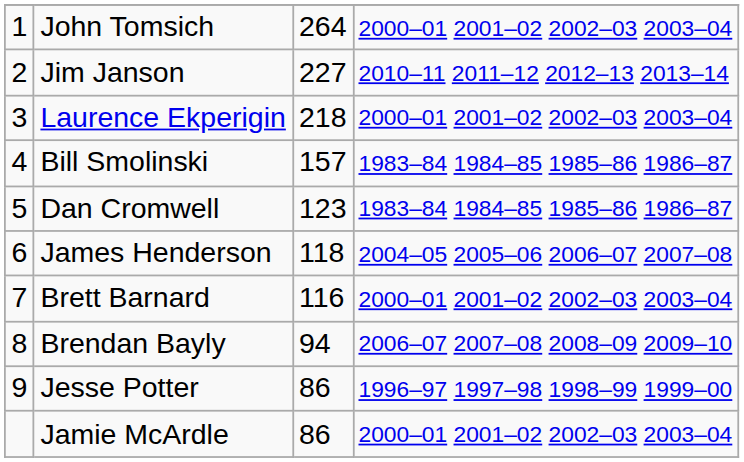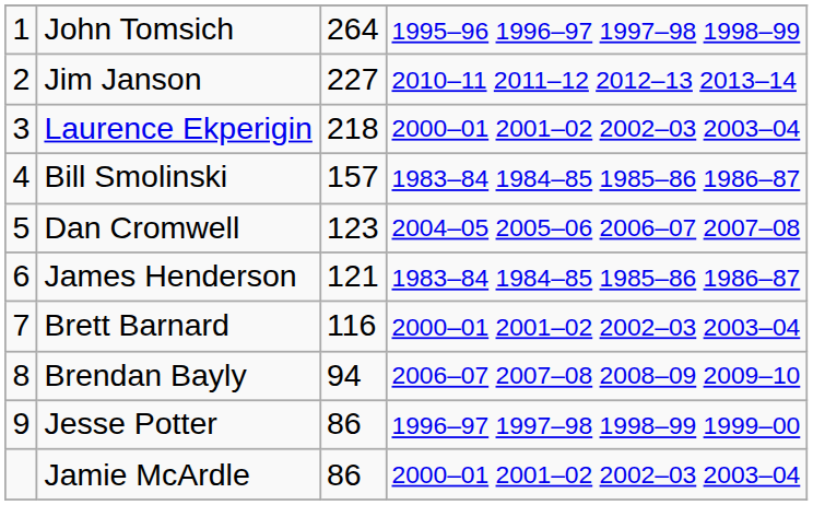 <table class="wikitable">
 <tr>
 </tr>
 <tr>
 <td>1</td>
 <td>John Tomsich</td>
 <td>264</td>
-<td style="font-size:80%;"><a href='#'>2000–01</a> <a href='#'>2001–02</a> <a href='#'>2002–03</a> <a href='#'>2003–04</a></td>
+<td style="font-size:80%;"><a href='#'>1995–96</a> <a href='#'>1996–97</a> <a href='#'>1997–98</a> <a href='#'>1998–99</a></td>
 </tr>
 <tr>
 <td>2</td>
 <td>Jim Janson</td>
 <td>227</td>
 <td style="font-size:80%;"><a href='#'>2010–11</a> <a href='#'>2011–12</a> <a href='#'>2012–13</a> <a href='#'>2013–14</a></td>
 </tr>
 <tr>
 <td>3</td>
 <td><a href='#'>Laurence Ekperigin</a></td>
 <td>218</td>
 <td style="font-size:80%;"><a href='#'>2000–01</a> <a href='#'>2001–02</a> <a href='#'>2002–03</a> <a href='#'>2003–04</a></td>
 </tr>
 <tr>
 <td>4</td>
 <td>Bill Smolinski</td>
 <td>157</td>
 <td style="font-size:80%;"><a href='#'>1983–84</a> <a href='#'>1984–85</a> <a href='#'>1985–86</a> <a href='#'>1986–87</a></td>
 </tr>
 <tr>
 <td>5</td>
 <td>Dan Cromwell</td>
 <td>123</td>
-<td style="font-size:80%;"><a href='#'>1983–84</a> <a href='#'>1984–85</a> <a href='#'>1985–86</a> <a href='#'>1986–87</a></td>
+<td style="font-size:80%;"><a href='#'>2004–05</a> <a href='#'>2005–06</a> <a href='#'>2006–07</a> <a href='#'>2007–08</a></td>
 </tr>
 <tr>
 <td>6</td>
 <td>James Henderson</td>
-<td>118</td>
-<td style="font-size:80%;"><a href='#'>2004–05</a> <a href='#'>2005–06</a> <a href='#'>2006–07</a> <a href='#'>2007–08</a></td>
+<td>121</td>
+<td style="font-size:80%;"><a href='#'>1983–84</a> <a href='#'>1984–85</a> <a href='#'>1985–86</a> <a href='#'>1986–87</a></td>
 </tr>
 <tr>
 <td>7</td>
 <td>Brett Barnard</td>
 <td>116</td>
 <td style="font-size:80%;"><a href='#'>2000–01</a> <a href='#'>2001–02</a> <a href='#'>2002–03</a> <a href='#'>2003–04</a></td>
 </tr>
 <tr>
 <td>8</td>
 <td>Brendan Bayly</td>
 <td>94</td>
 <td style="font-size:80%;"><a href='#'>2006–07</a> <a href='#'>2007–08</a> <a href='#'>2008–09</a> <a href='#'>2009–10</a></td>
 </tr>
 <tr>
 <td>9</td>
 <td>Jesse Potter</td>
 <td>86</td>
 <td style="font-size:80%;"><a href='#'>1996–97</a> <a href='#'>1997–98</a> <a href='#'>1998–99</a> <a href='#'>1999–00</a></td>
 </tr>
 <tr>
 <td></td>
 <td>Jamie McArdle</td>
 <td>86</td>
 <td style="font-size:80%;"><a href='#'>2000–01</a> <a href='#'>2001–02</a> <a href='#'>2002–03</a> <a href='#'>2003–04</a></td>
 </tr>
 </table>
